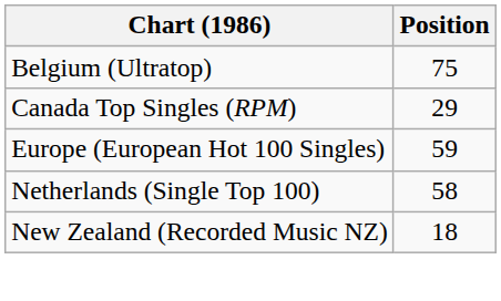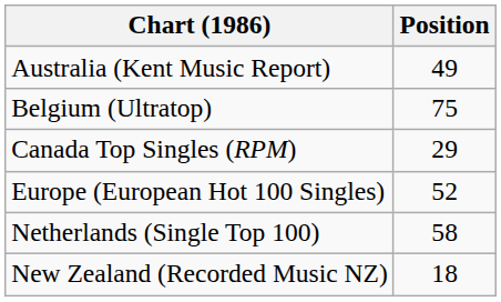 <table class="wikitable sortable">
 <tr>
 <th>Chart (1986)</th>
 <th>Position</th>
+</tr>
+<tr>
+<td>Australia (Kent Music Report)</td>
+<td align="center">49</td>
 </tr>
 <tr>
 <td>Belgium (Ultratop)</td>
 <td align="center">75</td>
 </tr>
 <tr>
 <td>Canada Top Singles (<em>RPM</em>)</td>
 <td align="center">29</td>
 </tr>
 <tr>
 <td>Europe (European Hot 100 Singles)</td>
-<td align="center">59</td>
+<td align="center">52</td>
 </tr>
 <tr>
 <td>Netherlands (Single Top 100)</td>
 <td align="center">58</td>
 </tr>
 <tr>
 <td>New Zealand (Recorded Music NZ)</td>
 <td align="center">18</td>
 </tr>
 </table>
